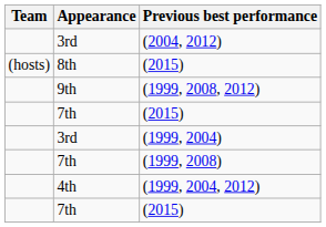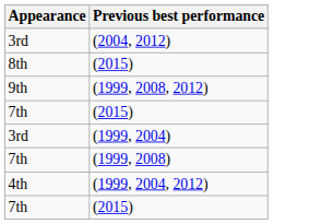 <table class="wikitable sortable">
 <tr>
-<th>Team</th>
 <th data-sort-type="number">Appearance</th>
 <th>Previous best performance</th>
 </tr>
 <tr>
-<td></td>
 <td>3rd</td>
 <td> (<a href='#'>2004</a>, <a href='#'>2012</a>)</td>
 </tr>
 <tr>
-<td> (hosts)</td>
 <td>8th</td>
 <td> (<a href='#'>2015</a>)</td>
 </tr>
 <tr>
-<td></td>
 <td>9th</td>
 <td> (<a href='#'>1999</a>, <a href='#'>2008</a>, <a href='#'>2012</a>)</td>
 </tr>
 <tr>
-<td></td>
 <td>7th</td>
 <td> (<a href='#'>2015</a>)</td>
 </tr>
 <tr>
-<td></td>
 <td>3rd</td>
 <td> (<a href='#'>1999</a>, <a href='#'>2004</a>)</td>
 </tr>
 <tr>
-<td></td>
 <td>7th</td>
 <td> (<a href='#'>1999</a>, <a href='#'>2008</a>)</td>
 </tr>
 <tr>
-<td></td>
 <td>4th</td>
 <td> (<a href='#'>1999</a>, <a href='#'>2004</a>, <a href='#'>2012</a>)</td>
 </tr>
 <tr>
-<td></td>
 <td>7th</td>
 <td> (<a href='#'>2015</a>)</td>
 </tr>
 </table>
